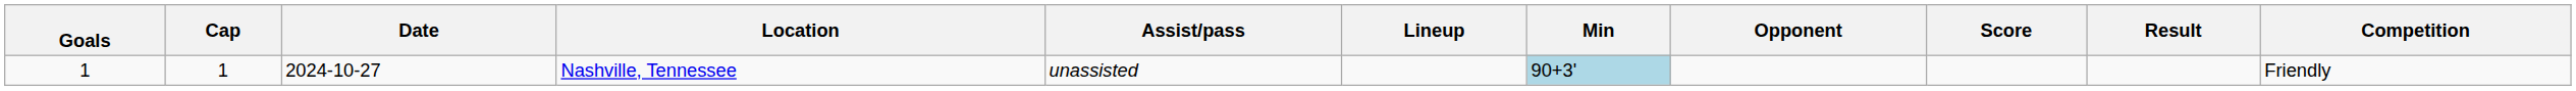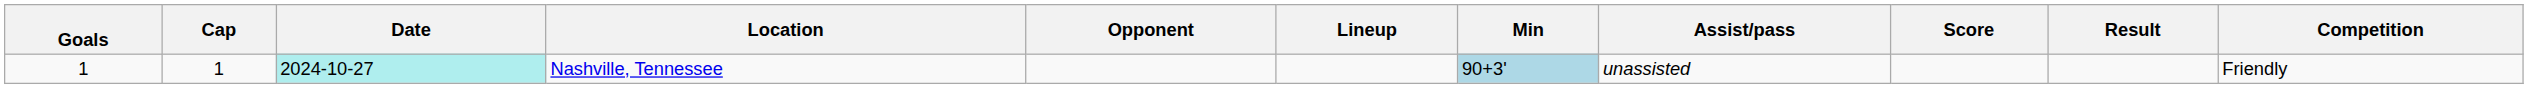 <table class="wikitable collapsible sortable" style="width:100%; font-size:90%;">
 <tr>
 <th><br>Goals</th>
 <th>Cap</th>
 <th>Date</th>
 <th>Location</th>
-<th>Assist/pass</th>
+<th>Opponent</th>
 <th data-sort-type="number">Lineup</th>
 <th data-sort-type="number">Min</th>
-<th>Opponent</th>
+<th>Assist/pass</th>
 <th data-sort-type="number">Score</th>
 <th data-sort-type="number">Result</th>
 <th>Competition</th>
 </tr>
 <tr>
 <td align=center>1</td>
 <td align=center>1</td>
-<td>2024-10-27</td>
+<td style="background: paleturquoise;">2024-10-27</td>
 <td><a href='#'>Nashville, Tennessee</a></td>
-<td><em>unassisted</em></td>
+<td></td>
 <td></td>
 <td style="background: lightblue;">90+3'</td>
-<td></td>
+<td><em>unassisted</em></td>
 <td></td>
 <td></td>
 <td>Friendly</td>
 </tr>
 </table>
